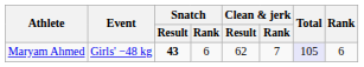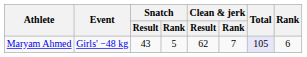 <table class="wikitable" style="font-size:90%">
 <tr>
 <th rowspan="2">Athlete</th>
 <th rowspan="2">Event</th>
 <th colspan="2">Snatch</th>
 <th colspan="2">Clean & jerk</th>
 <th rowspan="2">Total</th>
 <th rowspan="2">Rank</th>
 </tr>
 <tr style="font-size:95%">
 <th>Result</th>
 <th>Rank</th>
 <th>Result</th>
 <th>Rank</th>
 </tr>
 <tr align=center>
 <td align=left><a href='#'>Maryam Ahmed</a></td>
 <td align=left><a href='#'>Girls' −48 kg</a></td>
-<td><strong>43</strong></td>
-<td>6</td>
+<td>43</td>
+<td>5</td>
 <td>62</td>
 <td>7</td>
 <td style="background: lavender;">105</td>
 <td>6</td>
 </tr>
 </table>
